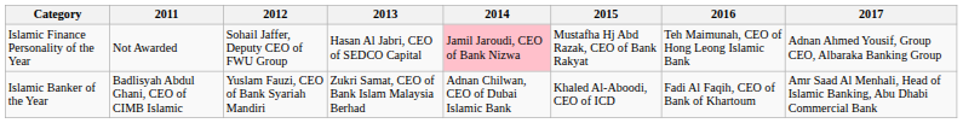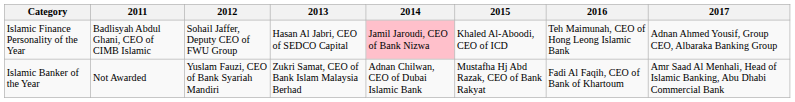 <table class="wikitable">
 <tr>
 <th>Category</th>
 <th>2011</th>
 <th>2012</th>
 <th>2013</th>
 <th>2014</th>
 <th>2015</th>
 <th>2016</th>
 <th>2017</th>
 </tr>
 <tr>
 <td>Islamic Finance Personality of the Year</td>
-<td>Not Awarded</td>
+<td>Badlisyah Abdul Ghani, CEO of CIMB Islamic</td>
 <td>Sohail Jaffer, Deputy CEO of FWU Group</td>
 <td>Hasan Al Jabri, CEO of SEDCO Capital</td>
 <td style="background: pink;">Jamil Jaroudi, CEO of Bank Nizwa</td>
-<td>Mustafha Hj Abd Razak, CEO of Bank Rakyat</td>
+<td>Khaled Al-Aboodi, CEO of ICD</td>
 <td>Teh Maimunah, CEO of Hong Leong Islamic Bank</td>
 <td>Adnan Ahmed Yousif, Group CEO, Albaraka Banking Group</td>
 </tr>
 <tr>
 <td>Islamic Banker of the Year</td>
-<td>Badlisyah Abdul Ghani, CEO of CIMB Islamic</td>
+<td>Not Awarded</td>
 <td>Yuslam Fauzi, CEO of Bank Syariah Mandiri</td>
 <td>Zukri Samat, CEO of Bank Islam Malaysia Berhad</td>
 <td>Adnan Chilwan, CEO of Dubai Islamic Bank</td>
-<td>Khaled Al-Aboodi, CEO of ICD</td>
+<td>Mustafha Hj Abd Razak, CEO of Bank Rakyat</td>
 <td>Fadi Al Faqih, CEO of Bank of Khartoum</td>
 <td>Amr Saad Al Menhali, Head of Islamic Banking, Abu Dhabi Commercial Bank</td>
 </tr>
 </table>
